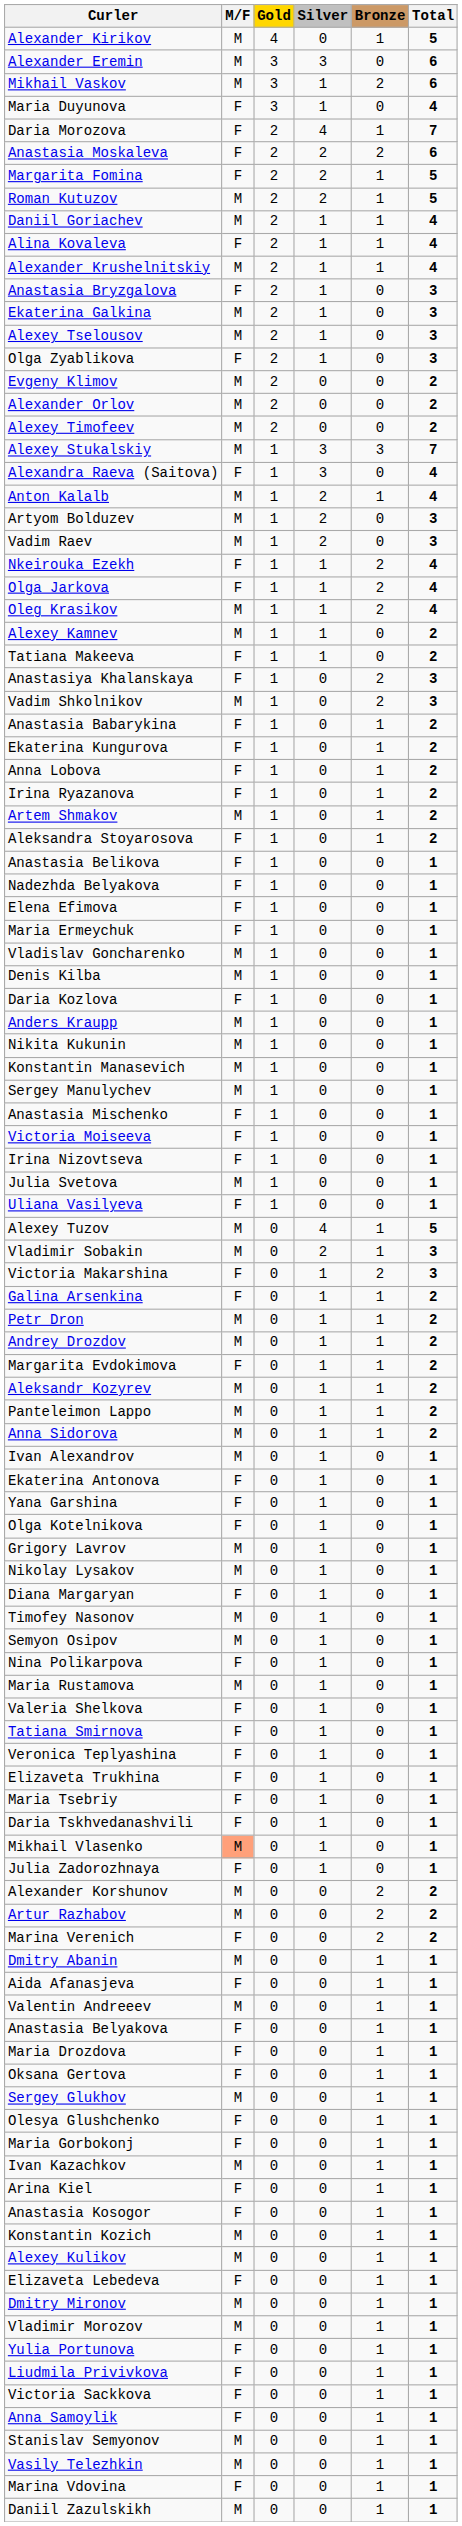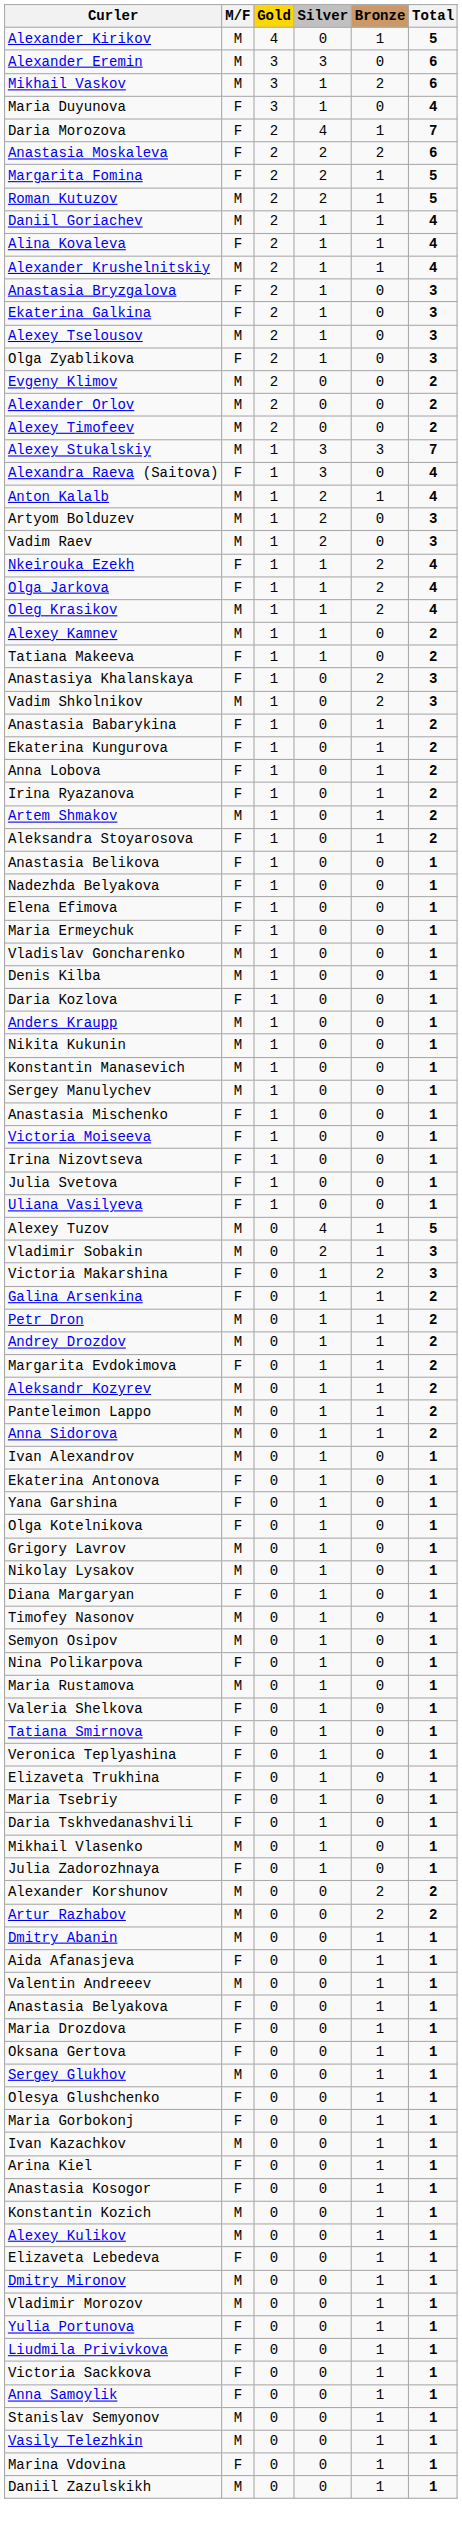 <table class="wikitable" style="text-align: center">
 <tr>
 <th>Curler</th>
 <th>M/F</th>
 <th style="background-color:gold;">Gold</th>
 <th style="background-color:silver;">Silver</th>
 <th style="background-color:#cc9966;">Bronze</th>
 <th>Total</th>
 </tr>
 <tr>
 <td align="left"> <a href='#'>Alexander Kirikov</a></td>
 <td>M</td>
 <td>4</td>
 <td>0</td>
 <td>1</td>
 <td><strong>5</strong></td>
 </tr>
 <tr>
 <td align="left"> <a href='#'>Alexander Eremin</a></td>
 <td>M</td>
 <td>3</td>
 <td>3</td>
 <td>0</td>
 <td><strong>6</strong></td>
 </tr>
 <tr>
 <td align="left"> <a href='#'>Mikhail Vaskov</a></td>
 <td>M</td>
 <td>3</td>
 <td>1</td>
 <td>2</td>
 <td><strong>6</strong></td>
 </tr>
 <tr>
 <td align="left"> Maria Duyunova</td>
 <td>F</td>
 <td>3</td>
 <td>1</td>
 <td>0</td>
 <td><strong>4</strong></td>
 </tr>
 <tr>
 <td align="left"> Daria Morozova</td>
 <td>F</td>
 <td>2</td>
 <td>4</td>
 <td>1</td>
 <td><strong>7</strong></td>
 </tr>
 <tr>
 <td align="left"> <a href='#'>Anastasia Moskaleva</a></td>
 <td>F</td>
 <td>2</td>
 <td>2</td>
 <td>2</td>
 <td><strong>6</strong></td>
 </tr>
 <tr>
 <td align="left"> <a href='#'>Margarita Fomina</a></td>
 <td>F</td>
 <td>2</td>
 <td>2</td>
 <td>1</td>
 <td><strong>5</strong></td>
 </tr>
 <tr>
 <td align="left"> <a href='#'>Roman Kutuzov</a></td>
 <td>M</td>
 <td>2</td>
 <td>2</td>
 <td>1</td>
 <td><strong>5</strong></td>
 </tr>
 <tr>
 <td align="left"> <a href='#'>Daniil Goriachev</a></td>
 <td>M</td>
 <td>2</td>
 <td>1</td>
 <td>1</td>
 <td><strong>4</strong></td>
 </tr>
 <tr>
 <td align="left"> <a href='#'>Alina Kovaleva</a></td>
 <td>F</td>
 <td>2</td>
 <td>1</td>
 <td>1</td>
 <td><strong>4</strong></td>
 </tr>
 <tr>
 <td align="left"> <a href='#'>Alexander Krushelnitskiy</a></td>
 <td>M</td>
 <td>2</td>
 <td>1</td>
 <td>1</td>
 <td><strong>4</strong></td>
 </tr>
 <tr>
 <td align="left"> <a href='#'>Anastasia Bryzgalova</a></td>
 <td>F</td>
 <td>2</td>
 <td>1</td>
 <td>0</td>
 <td><strong>3</strong></td>
 </tr>
 <tr>
 <td align="left"> <a href='#'>Ekaterina Galkina</a></td>
-<td>M</td>
+<td>F</td>
 <td>2</td>
 <td>1</td>
 <td>0</td>
 <td><strong>3</strong></td>
 </tr>
 <tr>
 <td align="left"> <a href='#'>Alexey Tselousov</a></td>
 <td>M</td>
 <td>2</td>
 <td>1</td>
 <td>0</td>
 <td><strong>3</strong></td>
 </tr>
 <tr>
 <td align="left"> Olga Zyablikova</td>
 <td>F</td>
 <td>2</td>
 <td>1</td>
 <td>0</td>
 <td><strong>3</strong></td>
 </tr>
 <tr>
 <td align="left"> <a href='#'>Evgeny Klimov</a></td>
 <td>M</td>
 <td>2</td>
 <td>0</td>
 <td>0</td>
 <td><strong>2</strong></td>
 </tr>
 <tr>
 <td align="left"> <a href='#'>Alexander Orlov</a></td>
 <td>M</td>
 <td>2</td>
 <td>0</td>
 <td>0</td>
 <td><strong>2</strong></td>
 </tr>
 <tr>
 <td align="left"> <a href='#'>Alexey Timofeev</a></td>
 <td>M</td>
 <td>2</td>
 <td>0</td>
 <td>0</td>
 <td><strong>2</strong></td>
 </tr>
 <tr>
 <td align="left"> <a href='#'>Alexey Stukalskiy</a></td>
 <td>M</td>
 <td>1</td>
 <td>3</td>
 <td>3</td>
 <td><strong>7</strong></td>
 </tr>
 <tr>
 <td align="left"> <a href='#'>Alexandra Raeva</a> (Saitova)</td>
 <td>F</td>
 <td>1</td>
 <td>3</td>
 <td>0</td>
 <td><strong>4</strong></td>
 </tr>
 <tr>
 <td align="left"> <a href='#'>Anton Kalalb</a></td>
 <td>M</td>
 <td>1</td>
 <td>2</td>
 <td>1</td>
 <td><strong>4</strong></td>
 </tr>
 <tr>
 <td align="left"> Artyom Bolduzev</td>
 <td>M</td>
 <td>1</td>
 <td>2</td>
 <td>0</td>
 <td><strong>3</strong></td>
 </tr>
 <tr>
 <td align="left"> Vadim Raev</td>
 <td>M</td>
 <td>1</td>
 <td>2</td>
 <td>0</td>
 <td><strong>3</strong></td>
 </tr>
 <tr>
 <td align="left"> <a href='#'>Nkeirouka Ezekh</a></td>
 <td>F</td>
 <td>1</td>
 <td>1</td>
 <td>2</td>
 <td><strong>4</strong></td>
 </tr>
 <tr>
 <td align="left"> <a href='#'>Olga Jarkova</a></td>
 <td>F</td>
 <td>1</td>
 <td>1</td>
 <td>2</td>
 <td><strong>4</strong></td>
 </tr>
 <tr>
 <td align="left"> <a href='#'>Oleg Krasikov</a></td>
 <td>M</td>
 <td>1</td>
 <td>1</td>
 <td>2</td>
 <td><strong>4</strong></td>
 </tr>
 <tr>
 <td align="left"> <a href='#'>Alexey Kamnev</a></td>
 <td>M</td>
 <td>1</td>
 <td>1</td>
 <td>0</td>
 <td><strong>2</strong></td>
 </tr>
 <tr>
 <td align="left"> Tatiana Makeeva</td>
 <td>F</td>
 <td>1</td>
 <td>1</td>
 <td>0</td>
 <td><strong>2</strong></td>
 </tr>
 <tr>
 <td align="left"> Anastasiya Khalanskaya</td>
 <td>F</td>
 <td>1</td>
 <td>0</td>
 <td>2</td>
 <td><strong>3</strong></td>
 </tr>
 <tr>
 <td align="left"> Vadim Shkolnikov</td>
 <td>M</td>
 <td>1</td>
 <td>0</td>
 <td>2</td>
 <td><strong>3</strong></td>
 </tr>
 <tr>
 <td align="left"> Anastasia Babarykina</td>
 <td>F</td>
 <td>1</td>
 <td>0</td>
 <td>1</td>
 <td><strong>2</strong></td>
 </tr>
 <tr>
 <td align="left"> Ekaterina Kungurova</td>
 <td>F</td>
 <td>1</td>
 <td>0</td>
 <td>1</td>
 <td><strong>2</strong></td>
 </tr>
 <tr>
 <td align="left"> Anna Lobova</td>
 <td>F</td>
 <td>1</td>
 <td>0</td>
 <td>1</td>
 <td><strong>2</strong></td>
 </tr>
 <tr>
 <td align="left"> Irina Ryazanova</td>
 <td>F</td>
 <td>1</td>
 <td>0</td>
 <td>1</td>
 <td><strong>2</strong></td>
 </tr>
 <tr>
 <td align="left"> <a href='#'>Artem Shmakov</a></td>
 <td>M</td>
 <td>1</td>
 <td>0</td>
 <td>1</td>
 <td><strong>2</strong></td>
 </tr>
 <tr>
 <td align="left"> Aleksandra Stoyarosova</td>
 <td>F</td>
 <td>1</td>
 <td>0</td>
 <td>1</td>
 <td><strong>2</strong></td>
 </tr>
 <tr>
 <td align="left"> Anastasia Belikova</td>
 <td>F</td>
 <td>1</td>
 <td>0</td>
 <td>0</td>
 <td><strong>1</strong></td>
 </tr>
 <tr>
 <td align="left"> Nadezhda Belyakova</td>
 <td>F</td>
 <td>1</td>
 <td>0</td>
 <td>0</td>
 <td><strong>1</strong></td>
 </tr>
 <tr>
 <td align="left"> Elena Efimova</td>
 <td>F</td>
 <td>1</td>
 <td>0</td>
 <td>0</td>
 <td><strong>1</strong></td>
 </tr>
 <tr>
 <td align="left"> Maria Ermeychuk</td>
 <td>F</td>
 <td>1</td>
 <td>0</td>
 <td>0</td>
 <td><strong>1</strong></td>
 </tr>
 <tr>
 <td align="left"> Vladislav Goncharenko</td>
 <td>M</td>
 <td>1</td>
 <td>0</td>
 <td>0</td>
 <td><strong>1</strong></td>
 </tr>
 <tr>
 <td align="left"> Denis Kilba</td>
 <td>M</td>
 <td>1</td>
 <td>0</td>
 <td>0</td>
 <td><strong>1</strong></td>
 </tr>
 <tr>
 <td align="left"> Daria Kozlova</td>
 <td>F</td>
 <td>1</td>
 <td>0</td>
 <td>0</td>
 <td><strong>1</strong></td>
 </tr>
 <tr>
 <td align="left"> <a href='#'>Anders Kraupp</a></td>
 <td>M</td>
 <td>1</td>
 <td>0</td>
 <td>0</td>
 <td><strong>1</strong></td>
 </tr>
 <tr>
 <td align="left"> Nikita Kukunin</td>
 <td>M</td>
 <td>1</td>
 <td>0</td>
 <td>0</td>
 <td><strong>1</strong></td>
 </tr>
 <tr>
 <td align="left"> Konstantin Manasevich</td>
 <td>M</td>
 <td>1</td>
 <td>0</td>
 <td>0</td>
 <td><strong>1</strong></td>
 </tr>
 <tr>
 <td align="left"> Sergey Manulychev</td>
 <td>M</td>
 <td>1</td>
 <td>0</td>
 <td>0</td>
 <td><strong>1</strong></td>
 </tr>
 <tr>
 <td align="left"> Anastasia Mischenko</td>
 <td>F</td>
 <td>1</td>
 <td>0</td>
 <td>0</td>
 <td><strong>1</strong></td>
 </tr>
 <tr>
 <td align="left"> <a href='#'>Victoria Moiseeva</a></td>
 <td>F</td>
 <td>1</td>
 <td>0</td>
 <td>0</td>
 <td><strong>1</strong></td>
 </tr>
 <tr>
 <td align="left"> Irina Nizovtseva</td>
 <td>F</td>
 <td>1</td>
 <td>0</td>
 <td>0</td>
 <td><strong>1</strong></td>
 </tr>
 <tr>
 <td align="left"> Julia Svetova</td>
-<td>M</td>
+<td>F</td>
 <td>1</td>
 <td>0</td>
 <td>0</td>
 <td><strong>1</strong></td>
 </tr>
 <tr>
 <td align="left"> <a href='#'>Uliana Vasilyeva</a></td>
 <td>F</td>
 <td>1</td>
 <td>0</td>
 <td>0</td>
 <td><strong>1</strong></td>
 </tr>
 <tr>
 <td align="left"> Alexey Tuzov</td>
 <td>M</td>
 <td>0</td>
 <td>4</td>
 <td>1</td>
 <td><strong>5</strong></td>
 </tr>
 <tr>
 <td align="left"> Vladimir Sobakin</td>
 <td>M</td>
 <td>0</td>
 <td>2</td>
 <td>1</td>
 <td><strong>3</strong></td>
 </tr>
 <tr>
 <td align="left"> Victoria Makarshina</td>
 <td>F</td>
 <td>0</td>
 <td>1</td>
 <td>2</td>
 <td><strong>3</strong></td>
 </tr>
 <tr>
 <td align="left"> <a href='#'>Galina Arsenkina</a></td>
 <td>F</td>
 <td>0</td>
 <td>1</td>
 <td>1</td>
 <td><strong>2</strong></td>
 </tr>
 <tr>
 <td align="left"> <a href='#'>Petr Dron</a></td>
 <td>M</td>
 <td>0</td>
 <td>1</td>
 <td>1</td>
 <td><strong>2</strong></td>
 </tr>
 <tr>
 <td align="left"> <a href='#'>Andrey Drozdov</a></td>
 <td>M</td>
 <td>0</td>
 <td>1</td>
 <td>1</td>
 <td><strong>2</strong></td>
 </tr>
 <tr>
 <td align="left"> Margarita Evdokimova</td>
 <td>F</td>
 <td>0</td>
 <td>1</td>
 <td>1</td>
 <td><strong>2</strong></td>
 </tr>
 <tr>
 <td align="left"> <a href='#'>Aleksandr Kozyrev</a></td>
 <td>M</td>
 <td>0</td>
 <td>1</td>
 <td>1</td>
 <td><strong>2</strong></td>
 </tr>
 <tr>
 <td align="left"> Panteleimon Lappo</td>
 <td>M</td>
 <td>0</td>
 <td>1</td>
 <td>1</td>
 <td><strong>2</strong></td>
 </tr>
 <tr>
 <td align="left"> <a href='#'>Anna Sidorova</a></td>
 <td>M</td>
 <td>0</td>
 <td>1</td>
 <td>1</td>
 <td><strong>2</strong></td>
 </tr>
 <tr>
 <td align="left"> Ivan Alexandrov</td>
 <td>M</td>
 <td>0</td>
 <td>1</td>
 <td>0</td>
 <td><strong>1</strong></td>
 </tr>
 <tr>
 <td align="left"> Ekaterina Antonova</td>
 <td>F</td>
 <td>0</td>
 <td>1</td>
 <td>0</td>
 <td><strong>1</strong></td>
 </tr>
 <tr>
 <td align="left"> Yana Garshina</td>
 <td>F</td>
 <td>0</td>
 <td>1</td>
 <td>0</td>
 <td><strong>1</strong></td>
 </tr>
 <tr>
 <td align="left"> Olga Kotelnikova</td>
 <td>F</td>
 <td>0</td>
 <td>1</td>
 <td>0</td>
 <td><strong>1</strong></td>
 </tr>
 <tr>
 <td align="left"> Grigory Lavrov</td>
 <td>M</td>
 <td>0</td>
 <td>1</td>
 <td>0</td>
 <td><strong>1</strong></td>
 </tr>
 <tr>
 <td align="left"> Nikolay Lysakov</td>
 <td>M</td>
 <td>0</td>
 <td>1</td>
 <td>0</td>
 <td><strong>1</strong></td>
 </tr>
 <tr>
 <td align="left"> Diana Margaryan</td>
 <td>F</td>
 <td>0</td>
 <td>1</td>
 <td>0</td>
 <td><strong>1</strong></td>
 </tr>
 <tr>
 <td align="left"> Timofey Nasonov</td>
 <td>M</td>
 <td>0</td>
 <td>1</td>
 <td>0</td>
 <td><strong>1</strong></td>
 </tr>
 <tr>
 <td align="left"> Semyon Osipov</td>
 <td>M</td>
 <td>0</td>
 <td>1</td>
 <td>0</td>
 <td><strong>1</strong></td>
 </tr>
 <tr>
 <td align="left"> Nina Polikarpova</td>
 <td>F</td>
 <td>0</td>
 <td>1</td>
 <td>0</td>
 <td><strong>1</strong></td>
 </tr>
 <tr>
 <td align="left"> Maria Rustamova</td>
 <td>M</td>
 <td>0</td>
 <td>1</td>
 <td>0</td>
 <td><strong>1</strong></td>
 </tr>
 <tr>
 <td align="left"> Valeria Shelkova</td>
 <td>F</td>
 <td>0</td>
 <td>1</td>
 <td>0</td>
 <td><strong>1</strong></td>
 </tr>
 <tr>
 <td align="left"> <a href='#'>Tatiana Smirnova</a></td>
 <td>F</td>
 <td>0</td>
 <td>1</td>
 <td>0</td>
 <td><strong>1</strong></td>
 </tr>
 <tr>
 <td align="left"> Veronica Teplyashina</td>
 <td>F</td>
 <td>0</td>
 <td>1</td>
 <td>0</td>
 <td><strong>1</strong></td>
 </tr>
 <tr>
 <td align="left"> Elizaveta Trukhina</td>
 <td>F</td>
 <td>0</td>
 <td>1</td>
 <td>0</td>
 <td><strong>1</strong></td>
 </tr>
 <tr>
 <td align="left"> Maria Tsebriy</td>
 <td>F</td>
 <td>0</td>
 <td>1</td>
 <td>0</td>
 <td><strong>1</strong></td>
 </tr>
 <tr>
 <td align="left"> Daria Tskhvedanashvili</td>
 <td>F</td>
 <td>0</td>
 <td>1</td>
 <td>0</td>
 <td><strong>1</strong></td>
 </tr>
 <tr>
 <td align="left"> Mikhail Vlasenko</td>
-<td style="background: lightsalmon;">M</td>
+<td>M</td>
 <td>0</td>
 <td>1</td>
 <td>0</td>
 <td><strong>1</strong></td>
 </tr>
 <tr>
 <td align="left"> Julia Zadorozhnaya</td>
 <td>F</td>
 <td>0</td>
 <td>1</td>
 <td>0</td>
 <td><strong>1</strong></td>
 </tr>
 <tr>
 <td align="left"> Alexander Korshunov</td>
 <td>M</td>
 <td>0</td>
 <td>0</td>
 <td>2</td>
 <td><strong>2</strong></td>
 </tr>
 <tr>
 <td align="left"> <a href='#'>Artur Razhabov</a></td>
 <td>M</td>
-<td>0</td>
-<td>0</td>
-<td>2</td>
-<td><strong>2</strong></td>
-</tr>
-<tr>
-<td align="left"> Marina Verenich</td>
-<td>F</td>
 <td>0</td>
 <td>0</td>
 <td>2</td>
 <td><strong>2</strong></td>
 </tr>
 <tr>
 <td align="left"> <a href='#'>Dmitry Abanin</a></td>
 <td>M</td>
 <td>0</td>
 <td>0</td>
 <td>1</td>
 <td><strong>1</strong></td>
 </tr>
 <tr>
 <td align="left"> Aida Afanasjeva</td>
 <td>F</td>
 <td>0</td>
 <td>0</td>
 <td>1</td>
 <td><strong>1</strong></td>
 </tr>
 <tr>
 <td align="left"> Valentin Andreeev</td>
 <td>M</td>
 <td>0</td>
 <td>0</td>
 <td>1</td>
 <td><strong>1</strong></td>
 </tr>
 <tr>
 <td align="left"> Anastasia Belyakova</td>
 <td>F</td>
 <td>0</td>
 <td>0</td>
 <td>1</td>
 <td><strong>1</strong></td>
 </tr>
 <tr>
 <td align="left"> Maria Drozdova</td>
 <td>F</td>
 <td>0</td>
 <td>0</td>
 <td>1</td>
 <td><strong>1</strong></td>
 </tr>
 <tr>
 <td align="left"> Oksana Gertova</td>
 <td>F</td>
 <td>0</td>
 <td>0</td>
 <td>1</td>
 <td><strong>1</strong></td>
 </tr>
 <tr>
 <td align="left"> <a href='#'>Sergey Glukhov</a></td>
 <td>M</td>
 <td>0</td>
 <td>0</td>
 <td>1</td>
 <td><strong>1</strong></td>
 </tr>
 <tr>
 <td align="left"> Olesya Glushchenko</td>
 <td>F</td>
 <td>0</td>
 <td>0</td>
 <td>1</td>
 <td><strong>1</strong></td>
 </tr>
 <tr>
 <td align="left"> Maria Gorbokonj</td>
 <td>F</td>
 <td>0</td>
 <td>0</td>
 <td>1</td>
 <td><strong>1</strong></td>
 </tr>
 <tr>
 <td align="left"> Ivan Kazachkov</td>
 <td>M</td>
 <td>0</td>
 <td>0</td>
 <td>1</td>
 <td><strong>1</strong></td>
 </tr>
 <tr>
 <td align="left"> Arina Kiel</td>
 <td>F</td>
 <td>0</td>
 <td>0</td>
 <td>1</td>
 <td><strong>1</strong></td>
 </tr>
 <tr>
 <td align="left"> Anastasia Kosogor</td>
 <td>F</td>
 <td>0</td>
 <td>0</td>
 <td>1</td>
 <td><strong>1</strong></td>
 </tr>
 <tr>
 <td align="left"> Konstantin Kozich</td>
 <td>M</td>
 <td>0</td>
 <td>0</td>
 <td>1</td>
 <td><strong>1</strong></td>
 </tr>
 <tr>
 <td align="left"> <a href='#'>Alexey Kulikov</a></td>
 <td>M</td>
 <td>0</td>
 <td>0</td>
 <td>1</td>
 <td><strong>1</strong></td>
 </tr>
 <tr>
 <td align="left"> Elizaveta Lebedeva</td>
 <td>F</td>
 <td>0</td>
 <td>0</td>
 <td>1</td>
 <td><strong>1</strong></td>
 </tr>
 <tr>
 <td align="left"> <a href='#'>Dmitry Mironov</a></td>
 <td>M</td>
 <td>0</td>
 <td>0</td>
 <td>1</td>
 <td><strong>1</strong></td>
 </tr>
 <tr>
 <td align="left"> Vladimir Morozov</td>
 <td>M</td>
 <td>0</td>
 <td>0</td>
 <td>1</td>
 <td><strong>1</strong></td>
 </tr>
 <tr>
 <td align="left"> <a href='#'>Yulia Portunova</a></td>
 <td>F</td>
 <td>0</td>
 <td>0</td>
 <td>1</td>
 <td><strong>1</strong></td>
 </tr>
 <tr>
 <td align="left"> <a href='#'>Liudmila Privivkova</a></td>
 <td>F</td>
 <td>0</td>
 <td>0</td>
 <td>1</td>
 <td><strong>1</strong></td>
 </tr>
 <tr>
 <td align="left"> Victoria Sackkova</td>
 <td>F</td>
 <td>0</td>
 <td>0</td>
 <td>1</td>
 <td><strong>1</strong></td>
 </tr>
 <tr>
 <td align="left"> <a href='#'>Anna Samoylik</a></td>
 <td>F</td>
 <td>0</td>
 <td>0</td>
 <td>1</td>
 <td><strong>1</strong></td>
 </tr>
 <tr>
 <td align="left"> Stanislav Semyonov</td>
 <td>M</td>
 <td>0</td>
 <td>0</td>
 <td>1</td>
 <td><strong>1</strong></td>
 </tr>
 <tr>
 <td align="left"> <a href='#'>Vasily Telezhkin</a></td>
 <td>M</td>
 <td>0</td>
 <td>0</td>
 <td>1</td>
 <td><strong>1</strong></td>
 </tr>
 <tr>
 <td align="left"> Marina Vdovina</td>
 <td>F</td>
 <td>0</td>
 <td>0</td>
 <td>1</td>
 <td><strong>1</strong></td>
 </tr>
 <tr>
 <td align="left"> Daniil Zazulskikh</td>
 <td>M</td>
 <td>0</td>
 <td>0</td>
 <td>1</td>
 <td><strong>1</strong></td>
 </tr>
 </table>
